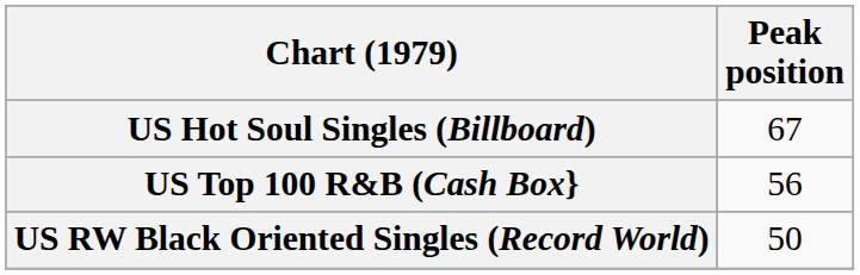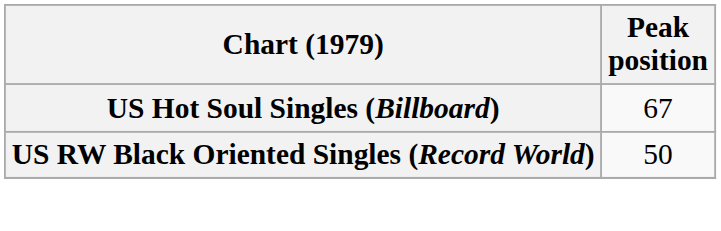 <table class="wikitable plainrowheaders sortable">
 <tr>
 <th>Chart (1979)</th>
 <th>Peak<br>position</th>
 </tr>
 <tr>
 <th scope="row">US Hot Soul Singles (<em>Billboard</em>)</th>
 <td align="center">67 </td>
 </tr>
 <tr>
-<th scope="row">US Top 100 R&B (<em>Cash Box</em>}</th>
-<td align="center">56 </td>
-</tr>
-<tr>
 <th scope="row">US  RW Black Oriented Singles (<em>Record World</em>)</th>
 <td align="center">50 </td>
 </tr>
 <tr>
 </tr>
 </table>
